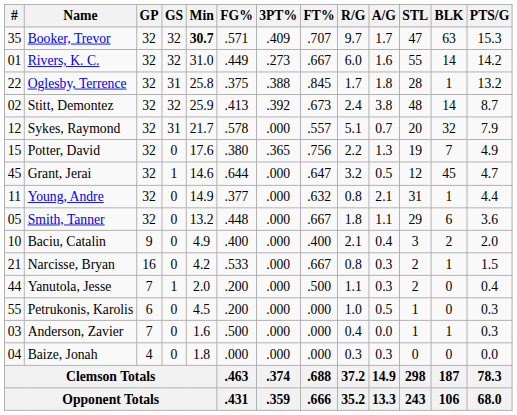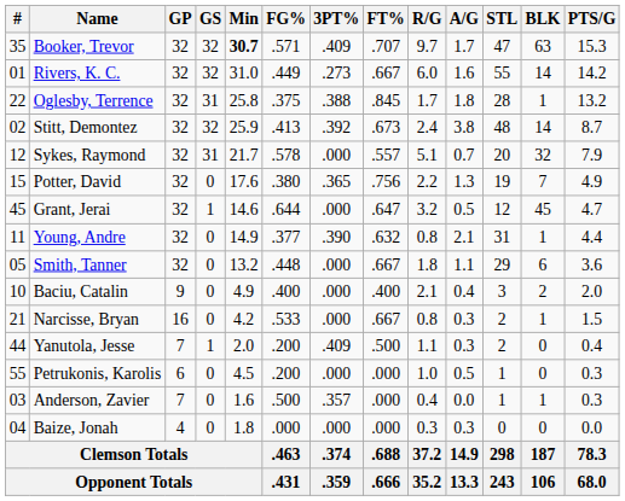 <table class="wikitable sortable" style="font-size: 95%; text-align:center">
 <tr>
 <th>#</th>
 <th>Name</th>
 <th>GP</th>
 <th>GS</th>
 <th>Min</th>
 <th>FG%</th>
 <th>3PT%</th>
 <th>FT%</th>
 <th>R/G</th>
 <th>A/G</th>
 <th>STL</th>
 <th>BLK</th>
 <th>PTS/G</th>
 </tr>
 <tr>
 <td>35</td>
 <td style="text-align:left"><a href='#'>Booker, Trevor</a></td>
 <td>32</td>
 <td>32</td>
 <td><strong>30.7</strong></td>
 <td>.571</td>
 <td>.409</td>
 <td>.707</td>
 <td>9.7</td>
 <td>1.7</td>
 <td>47</td>
 <td>63</td>
 <td>15.3</td>
 </tr>
 <tr>
 <td>01</td>
 <td style="text-align:left"><a href='#'>Rivers, K. C.</a></td>
 <td>32</td>
 <td>32</td>
 <td>31.0</td>
 <td>.449</td>
 <td>.273</td>
 <td>.667</td>
 <td>6.0</td>
 <td>1.6</td>
 <td>55</td>
 <td>14</td>
 <td>14.2</td>
 </tr>
 <tr>
 <td>22</td>
 <td style="text-align:left"><a href='#'>Oglesby, Terrence</a></td>
 <td>32</td>
 <td>31</td>
 <td>25.8</td>
 <td>.375</td>
 <td>.388</td>
 <td>.845</td>
 <td>1.7</td>
 <td>1.8</td>
 <td>28</td>
 <td>1</td>
 <td>13.2</td>
 </tr>
 <tr>
 <td>02</td>
 <td style="text-align:left">Stitt, Demontez</td>
 <td>32</td>
 <td>32</td>
 <td>25.9</td>
 <td>.413</td>
 <td>.392</td>
 <td>.673</td>
 <td>2.4</td>
 <td>3.8</td>
 <td>48</td>
 <td>14</td>
 <td>8.7</td>
 </tr>
 <tr>
 <td>12</td>
 <td style="text-align:left">Sykes, Raymond</td>
 <td>32</td>
 <td>31</td>
 <td>21.7</td>
 <td>.578</td>
 <td>.000</td>
 <td>.557</td>
 <td>5.1</td>
 <td>0.7</td>
 <td>20</td>
 <td>32</td>
 <td>7.9</td>
 </tr>
 <tr>
 <td>15</td>
 <td style="text-align:left">Potter, David</td>
 <td>32</td>
 <td>0</td>
 <td>17.6</td>
 <td>.380</td>
 <td>.365</td>
 <td>.756</td>
 <td>2.2</td>
 <td>1.3</td>
 <td>19</td>
 <td>7</td>
 <td>4.9</td>
 </tr>
 <tr>
 <td>45</td>
 <td style="text-align:left">Grant, Jerai</td>
 <td>32</td>
 <td>1</td>
 <td>14.6</td>
 <td>.644</td>
 <td>.000</td>
 <td>.647</td>
 <td>3.2</td>
 <td>0.5</td>
 <td>12</td>
 <td>45</td>
 <td>4.7</td>
 </tr>
 <tr>
 <td>11</td>
 <td style="text-align:left"><a href='#'>Young, Andre</a></td>
 <td>32</td>
 <td>0</td>
 <td>14.9</td>
 <td>.377</td>
-<td>.000</td>
+<td>.390</td>
 <td>.632</td>
 <td>0.8</td>
 <td>2.1</td>
 <td>31</td>
 <td>1</td>
 <td>4.4</td>
 </tr>
 <tr>
 <td>05</td>
 <td style="text-align:left"><a href='#'>Smith, Tanner</a></td>
 <td>32</td>
 <td>0</td>
 <td>13.2</td>
 <td>.448</td>
 <td>.000</td>
 <td>.667</td>
 <td>1.8</td>
 <td>1.1</td>
 <td>29</td>
 <td>6</td>
 <td>3.6</td>
 </tr>
 <tr>
 <td>10</td>
 <td style="text-align:left">Baciu, Catalin</td>
 <td>9</td>
 <td>0</td>
 <td>4.9</td>
 <td>.400</td>
 <td>.000</td>
 <td>.400</td>
 <td>2.1</td>
 <td>0.4</td>
 <td>3</td>
 <td>2</td>
 <td>2.0</td>
 </tr>
 <tr>
 <td>21</td>
 <td style="text-align:left">Narcisse, Bryan</td>
 <td>16</td>
 <td>0</td>
 <td>4.2</td>
 <td>.533</td>
 <td>.000</td>
 <td>.667</td>
 <td>0.8</td>
 <td>0.3</td>
 <td>2</td>
 <td>1</td>
 <td>1.5</td>
 </tr>
 <tr>
 <td>44</td>
 <td style="text-align:left">Yanutola, Jesse</td>
 <td>7</td>
 <td>1</td>
 <td>2.0</td>
 <td>.200</td>
-<td>.000</td>
+<td>.409</td>
 <td>.500</td>
 <td>1.1</td>
 <td>0.3</td>
 <td>2</td>
 <td>0</td>
 <td>0.4</td>
 </tr>
 <tr>
 <td>55</td>
 <td style="text-align:left">Petrukonis, Karolis</td>
 <td>6</td>
 <td>0</td>
 <td>4.5</td>
 <td>.200</td>
 <td>.000</td>
 <td>.000</td>
 <td>1.0</td>
 <td>0.5</td>
 <td>1</td>
 <td>0</td>
 <td>0.3</td>
 </tr>
 <tr>
 <td>03</td>
 <td style="text-align:left">Anderson, Zavier</td>
 <td>7</td>
 <td>0</td>
 <td>1.6</td>
 <td>.500</td>
-<td>.000</td>
+<td>.357</td>
 <td>.000</td>
 <td>0.4</td>
 <td>0.0</td>
 <td>1</td>
 <td>1</td>
 <td>0.3</td>
 </tr>
 <tr>
 <td>04</td>
 <td style="text-align:left">Baize, Jonah</td>
 <td>4</td>
 <td>0</td>
 <td>1.8</td>
 <td>.000</td>
 <td>.000</td>
 <td>.000</td>
 <td>0.3</td>
 <td>0.3</td>
 <td>0</td>
 <td>0</td>
 <td>0.0</td>
 </tr>
 <tr class="sortbottom">
 <th colspan=5>Clemson Totals</th>
 <th>.463</th>
 <th>.374</th>
 <th>.688</th>
 <th>37.2</th>
 <th>14.9</th>
 <th>298</th>
 <th>187</th>
 <th>78.3</th>
 </tr>
 <tr class="sortbottom">
 <th colspan=5>Opponent Totals</th>
 <th>.431</th>
 <th>.359</th>
 <th>.666</th>
 <th>35.2</th>
 <th>13.3</th>
 <th>243</th>
 <th>106</th>
 <th>68.0</th>
 </tr>
 </table>
